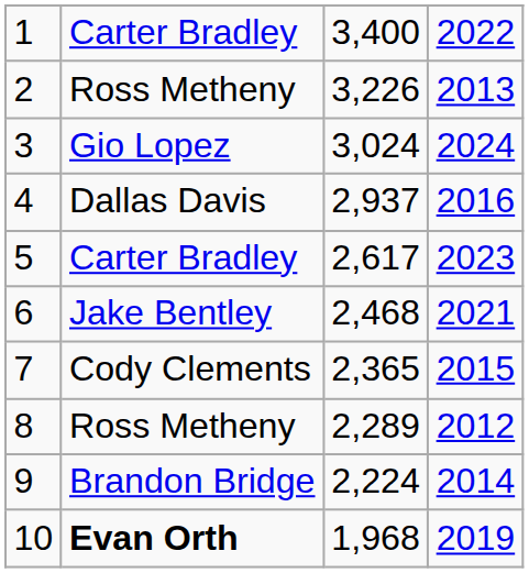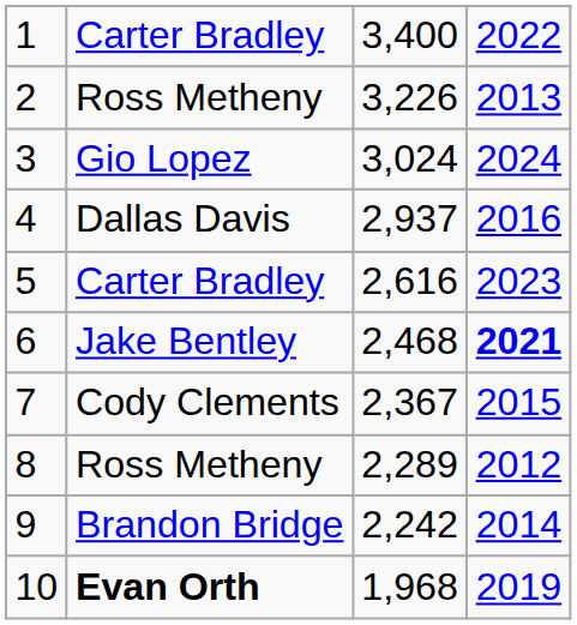 <table class="wikitable">
 <tr>
 </tr>
 <tr>
 <td>1</td>
 <td><a href='#'>Carter Bradley</a></td>
 <td><abbr>3,400</abbr></td>
 <td><a href='#'>2022</a></td>
 </tr>
 <tr>
 <td>2</td>
 <td>Ross Metheny</td>
 <td><abbr>3,226</abbr></td>
 <td><a href='#'>2013</a></td>
 </tr>
 <tr>
 <td>3</td>
 <td><a href='#'>Gio Lopez</a></td>
 <td><abbr>3,024</abbr></td>
 <td><a href='#'>2024</a></td>
 </tr>
 <tr>
 <td>4</td>
 <td>Dallas Davis</td>
 <td><abbr>2,937</abbr></td>
 <td><a href='#'>2016</a></td>
 </tr>
 <tr>
 <td>5</td>
 <td><a href='#'>Carter Bradley</a></td>
-<td><abbr>2,617</abbr></td>
+<td><abbr>2,616</abbr></td>
 <td><a href='#'>2023</a></td>
 </tr>
 <tr>
 <td>6</td>
 <td><a href='#'>Jake Bentley</a></td>
 <td><abbr>2,468</abbr></td>
-<td><a href='#'>2021</a></td>
+<td><strong><a href='#'>2021</a></strong></td>
 </tr>
 <tr>
 <td>7</td>
 <td>Cody Clements</td>
-<td><abbr>2,365</abbr></td>
+<td><abbr>2,367</abbr></td>
 <td><a href='#'>2015</a></td>
 </tr>
 <tr>
 <td>8</td>
 <td>Ross Metheny</td>
 <td><abbr>2,289</abbr></td>
 <td><a href='#'>2012</a></td>
 </tr>
 <tr>
 <td>9</td>
 <td><a href='#'>Brandon Bridge</a></td>
-<td><abbr>2,224</abbr></td>
+<td><abbr>2,242</abbr></td>
 <td><a href='#'>2014</a></td>
 </tr>
 <tr>
 <td>10</td>
 <td><strong>Evan Orth</strong></td>
 <td><abbr>1,968</abbr></td>
 <td><a href='#'>2019</a></td>
 </tr>
 </table>
